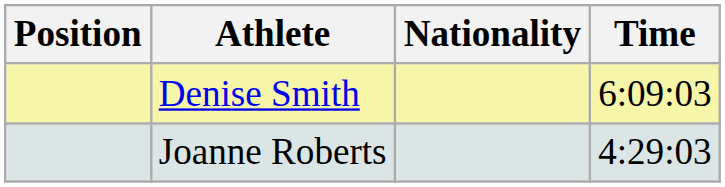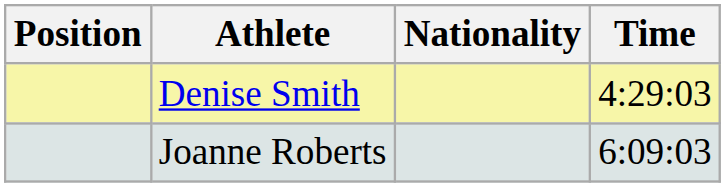 <table class="wikitable sortable">
 <tr>
 <th>Position</th>
 <th>Athlete</th>
 <th>Nationality</th>
 <th>Time</th>
 </tr>
 <tr bgcolor="#F7F6A8">
 <td align=center></td>
 <td><a href='#'>Denise Smith</a></td>
 <td></td>
-<td>6:09:03</td>
+<td>4:29:03</td>
 </tr>
 <tr bgcolor="#DCE5E5">
 <td align=center></td>
 <td>Joanne Roberts</td>
 <td></td>
-<td>4:29:03</td>
+<td>6:09:03</td>
 </tr>
 </table>
